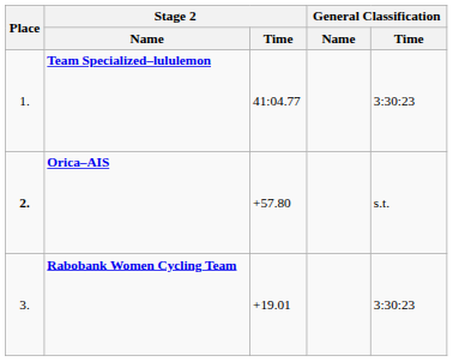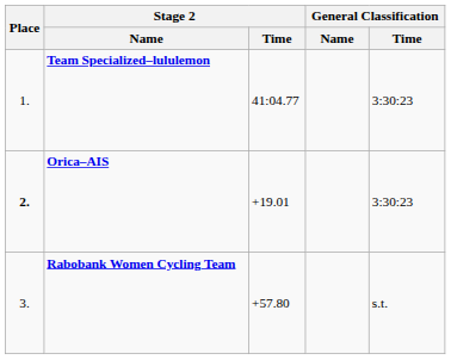 <table class=wikitable style="font-size:95%" width="80%">
 <tr>
 <th rowspan="2">Place</th>
 <th colspan="2">Stage 2</th>
 <th colspan="2">General Classification</th>
 </tr>
 <tr>
 <th>Name</th>
 <th>Time</th>
 <th>Name</th>
 <th>Time</th>
 </tr>
 <tr>
 <td align="center">1.</td>
 <td><strong><a href='#'>Team Specialized–lululemon</a></strong><br><small><br><br><br><br><br></small></td>
 <td>41:04.77</td>
 <td></td>
 <td>3:30:23</td>
 </tr>
 <tr>
 <td align="center"><strong>2.</strong></td>
 <td><strong><a href='#'>Orica–AIS</a></strong><br><small><br><br><br><br><br></small></td>
+<td>+19.01</td>
+<td></td>
+<td>3:30:23</td>
+</tr>
+<tr>
+<td align="center">3.</td>
+<td><strong><a href='#'>Rabobank Women Cycling Team</a></strong><br><small><br><br><br><br><br></small></td>
 <td>+57.80</td>
 <td></td>
 <td>s.t.</td>
 </tr>
-<tr>
-<td align="center">3.</td>
-<td><strong><a href='#'>Rabobank Women Cycling Team</a></strong><br><small><br><br><br><br><br></small></td>
-<td>+19.01</td>
-<td></td>
-<td>3:30:23</td>
-</tr>
 </table>
